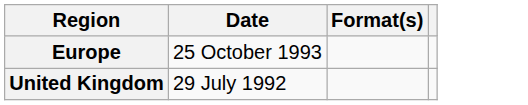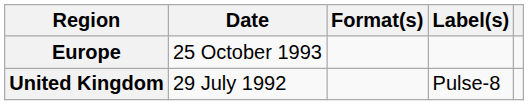 <table class="wikitable plainrowheaders">
 <tr>
 <th scope="col">Region</th>
 <th scope="col">Date</th>
 <th scope="col">Format(s)</th>
+<th scope="col">Label(s)</th>
 <th scope="col"></th>
 </tr>
 <tr>
 <th scope="row">Europe</th>
 <td>25 October 1993</td>
 <td></td>
 <td></td>
+<td></td>
 </tr>
 <tr>
 <th scope="row">United Kingdom</th>
 <td>29 July 1992</td>
 <td></td>
+<td>Pulse-8</td>
 <td></td>
 </tr>
 </table>
